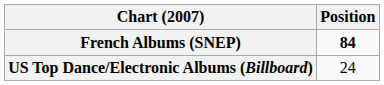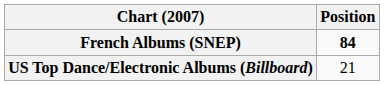 <table class="wikitable plainrowheaders sortable" style="text-align:center">
 <tr>
 <th scope="col">Chart (2007)</th>
 <th scope="col">Position</th>
 </tr>
 <tr>
 <th scope="row">French Albums (SNEP)</th>
 <td><strong>84</strong></td>
 </tr>
 <tr>
 <th scope="row">US Top Dance/Electronic Albums (<em>Billboard</em>)</th>
-<td>24</td>
+<td>21</td>
 </tr>
 </table>
